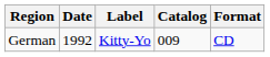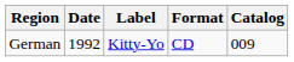 <table class="wikitable">
 <tr>
 <th>Region</th>
 <th>Date</th>
 <th>Label</th>
+<th>Format</th>
 <th>Catalog</th>
-<th>Format</th>
 </tr>
 <tr>
 <td>German</td>
 <td>1992</td>
 <td><a href='#'>Kitty-Yo</a></td>
+<td><a href='#'>CD</a></td>
 <td>009</td>
-<td><a href='#'>CD</a></td>
 </tr>
 </table>
